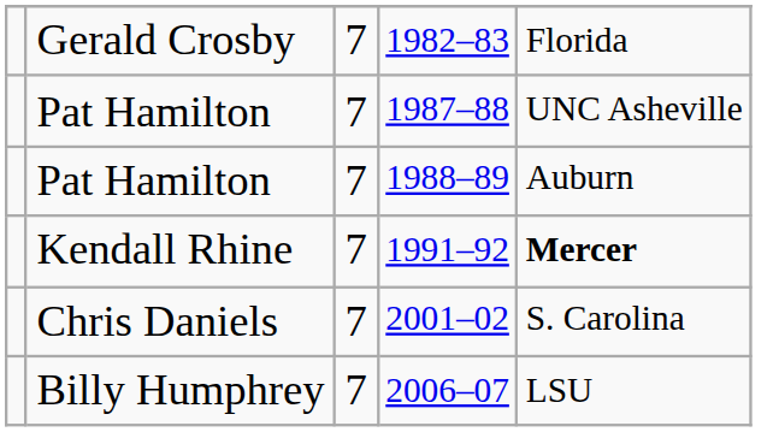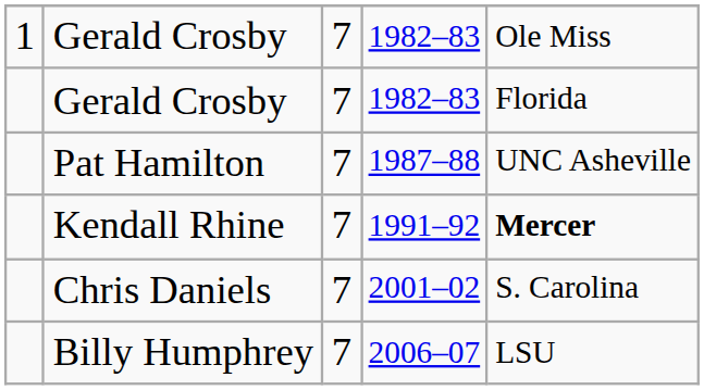 <table class="wikitable">
 <tr>
+</tr>
+<tr>
+<td>1</td>
+<td>Gerald Crosby</td>
+<td>7</td>
+<td style="font-size:80%;"><a href='#'>1982–83</a></td>
+<td style="font-size:80%;">Ole Miss</td>
 </tr>
 <tr>
 <td></td>
 <td>Gerald Crosby</td>
 <td>7</td>
 <td style="font-size:80%;"><a href='#'>1982–83</a></td>
 <td style="font-size:80%;">Florida</td>
 </tr>
 <tr>
 <td></td>
 <td>Pat Hamilton</td>
 <td>7</td>
 <td style="font-size:80%;"><a href='#'>1987–88</a></td>
 <td style="font-size:80%;">UNC Asheville</td>
-</tr>
-<tr>
-<td></td>
-<td>Pat Hamilton</td>
-<td>7</td>
-<td style="font-size:80%;"><a href='#'>1988–89</a></td>
-<td style="font-size:80%;">Auburn</td>
 </tr>
 <tr>
 <td></td>
 <td>Kendall Rhine</td>
 <td>7</td>
 <td style="font-size:80%;"><a href='#'>1991–92</a></td>
 <td style="font-size:80%;"><strong>Mercer</strong></td>
 </tr>
 <tr>
 <td></td>
 <td>Chris Daniels</td>
 <td>7</td>
 <td style="font-size:80%;"><a href='#'>2001–02</a></td>
 <td style="font-size:80%;">S. Carolina</td>
 </tr>
 <tr>
 <td></td>
 <td>Billy Humphrey</td>
 <td>7</td>
 <td style="font-size:80%;"><a href='#'>2006–07</a></td>
 <td style="font-size:80%;">LSU</td>
 </tr>
 </table>
